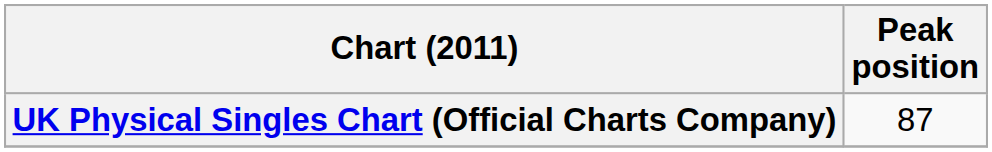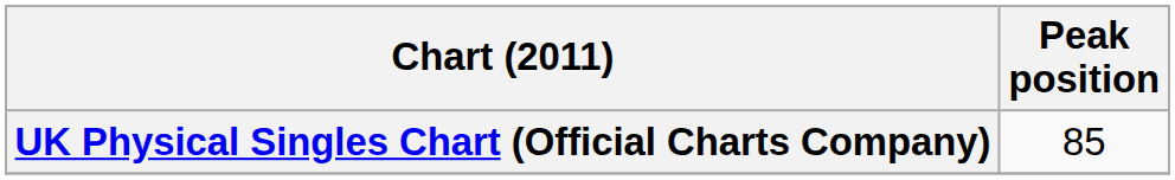 <table class="wikitable sortable plainrowheaders">
 <tr>
 <th scope="col">Chart (2011)</th>
 <th scope="col">Peak<br>position</th>
 </tr>
 <tr>
 <th scope="row"><a href='#'>UK Physical Singles Chart</a> (Official Charts Company)</th>
-<td align="center">87</td>
+<td align="center">85</td>
 </tr>
 <tr>
 </tr>
 </table>
